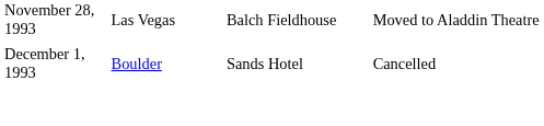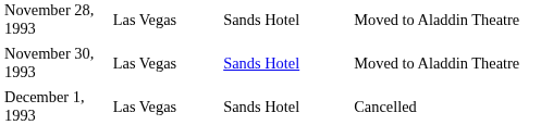 <table cellpadding="2" style="border:0 solid darkgrey; font-size:90%">
 <tr>
 <th style="width:150px;"></th>
 <th style="width:200px;"></th>
 <th style="width:250px;"></th>
 <th style="width:700px;"></th>
 </tr>
 <tr border="0">
 </tr>
 <tr>
 <td>November 28, 1993</td>
 <td>Las Vegas</td>
-<td>Balch Fieldhouse</td>
+<td>Sands Hotel</td>
+<td>Moved to Aladdin Theatre</td>
+</tr>
+<tr>
+<td>November 30, 1993</td>
+<td>Las Vegas</td>
+<td><a href='#'>Sands Hotel</a></td>
 <td>Moved to Aladdin Theatre</td>
 </tr>
 <tr>
 <td>December 1, 1993</td>
-<td><a href='#'>Boulder</a></td>
+<td>Las Vegas</td>
 <td>Sands Hotel</td>
 <td>Cancelled</td>
 </tr>
 </table>
